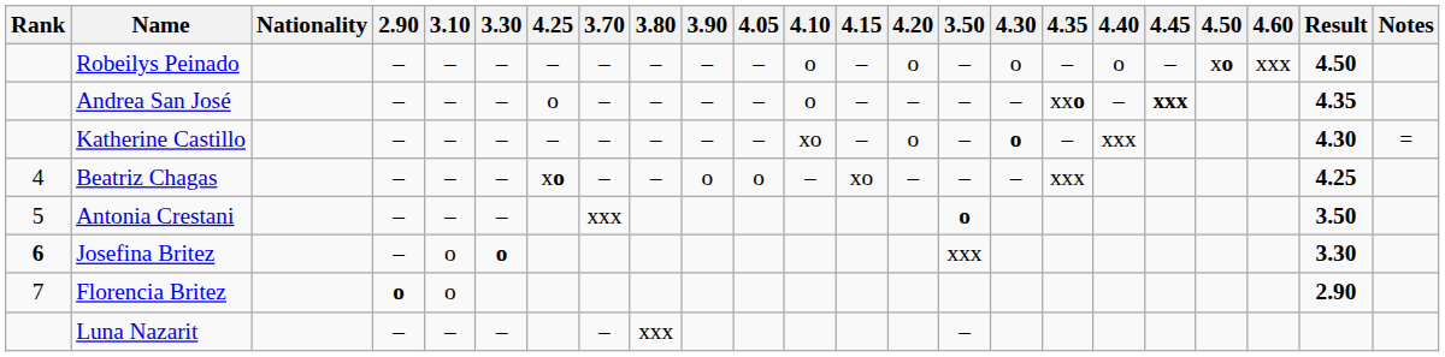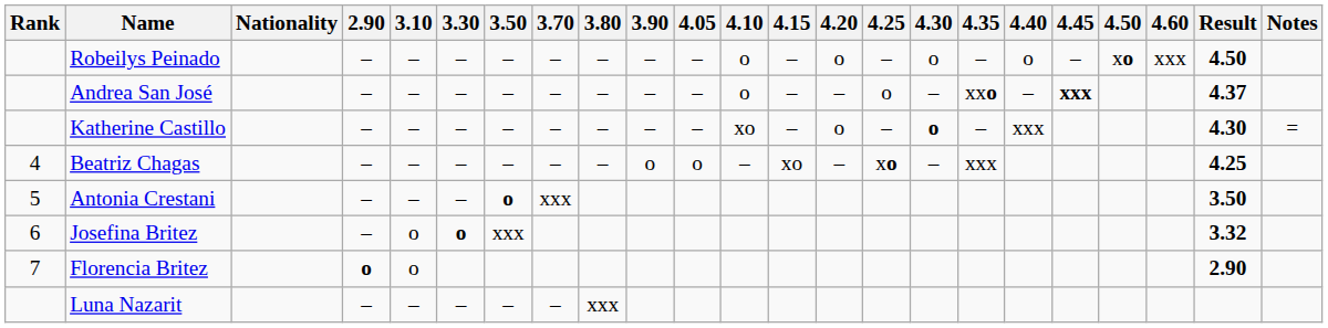 <table class="wikitable sortable" style="text-align:center;font-size:95%">
 <tr>
 <th>Rank</th>
 <th>Name</th>
 <th>Nationality</th>
 <th>2.90</th>
 <th>3.10</th>
 <th>3.30</th>
-<th>4.25</th>
+<th>3.50</th>
 <th>3.70</th>
 <th>3.80</th>
 <th>3.90</th>
 <th>4.05</th>
 <th>4.10</th>
 <th>4.15</th>
 <th>4.20</th>
-<th>3.50</th>
+<th>4.25</th>
 <th>4.30</th>
 <th>4.35</th>
 <th>4.40</th>
 <th>4.45</th>
 <th>4.50</th>
 <th>4.60</th>
 <th>Result</th>
 <th>Notes</th>
 </tr>
 <tr>
 <td></td>
 <td align=left><a href='#'>Robeilys Peinado</a></td>
 <td align=left></td>
 <td>–</td>
 <td>–</td>
 <td>–</td>
 <td>–</td>
 <td>–</td>
 <td>–</td>
 <td>–</td>
 <td>–</td>
 <td>o</td>
 <td>–</td>
 <td>o</td>
 <td>–</td>
 <td>o</td>
 <td>–</td>
 <td>o</td>
 <td>–</td>
 <td>x<strong>o</strong></td>
 <td>xxx</td>
 <td><strong>4.50</strong></td>
 <td></td>
 </tr>
 <tr>
 <td></td>
 <td align=left><a href='#'>Andrea San José</a></td>
 <td align=left></td>
 <td>–</td>
 <td>–</td>
 <td>–</td>
-<td>o</td>
+<td>–</td>
 <td>–</td>
 <td>–</td>
 <td>–</td>
 <td>–</td>
 <td>o</td>
 <td>–</td>
 <td>–</td>
-<td>–</td>
+<td>o</td>
 <td>–</td>
 <td>xx<strong>o</strong></td>
 <td>–</td>
 <td><strong>xxx</strong></td>
 <td></td>
 <td></td>
-<td><strong>4.35</strong></td>
+<td><strong>4.37</strong></td>
 <td></td>
 </tr>
 <tr>
 <td></td>
 <td align=left><a href='#'>Katherine Castillo</a></td>
 <td align=left></td>
 <td>–</td>
 <td>–</td>
 <td>–</td>
 <td>–</td>
 <td>–</td>
 <td>–</td>
 <td>–</td>
 <td>–</td>
 <td>xo</td>
 <td>–</td>
 <td>o</td>
 <td>–</td>
 <td><strong>o</strong></td>
 <td>–</td>
 <td>xxx</td>
 <td></td>
 <td></td>
 <td></td>
 <td><strong>4.30</strong></td>
 <td>=<strong></strong></td>
 </tr>
 <tr>
 <td>4</td>
 <td align=left><a href='#'>Beatriz Chagas</a></td>
 <td align=left></td>
 <td>–</td>
 <td>–</td>
 <td>–</td>
-<td>x<strong>o</strong></td>
+<td>–</td>
 <td>–</td>
 <td>–</td>
 <td>o</td>
 <td>o</td>
 <td>–</td>
 <td>xo</td>
 <td>–</td>
-<td>–</td>
+<td>x<strong>o</strong></td>
 <td>–</td>
 <td>xxx</td>
 <td></td>
 <td></td>
 <td></td>
 <td></td>
 <td><strong>4.25</strong></td>
 <td></td>
 </tr>
 <tr>
 <td>5</td>
 <td align=left><a href='#'>Antonia Crestani</a></td>
 <td align=left></td>
 <td>–</td>
 <td>–</td>
 <td>–</td>
-<td></td>
+<td><strong>o</strong></td>
 <td>xxx</td>
 <td></td>
 <td></td>
 <td></td>
 <td></td>
 <td></td>
 <td></td>
-<td><strong>o</strong></td>
+<td></td>
 <td></td>
 <td></td>
 <td></td>
 <td></td>
 <td></td>
 <td></td>
 <td><strong>3.50</strong></td>
 <td></td>
 </tr>
 <tr>
-<td><strong>6</strong></td>
+<td>6</td>
 <td align=left><a href='#'>Josefina Britez</a></td>
 <td align=left></td>
 <td>–</td>
 <td>o</td>
 <td><strong>o</strong></td>
+<td>xxx</td>
 <td></td>
 <td></td>
 <td></td>
 <td></td>
 <td></td>
 <td></td>
 <td></td>
 <td></td>
-<td>xxx</td>
 <td></td>
 <td></td>
 <td></td>
 <td></td>
 <td></td>
 <td></td>
-<td><strong>3.30</strong></td>
+<td><strong>3.32</strong></td>
 <td></td>
 </tr>
 <tr>
 <td>7</td>
 <td align=left><a href='#'>Florencia Britez</a></td>
 <td align=left></td>
 <td><strong>o</strong></td>
 <td>o</td>
 <td></td>
 <td></td>
 <td></td>
 <td></td>
 <td></td>
 <td></td>
 <td></td>
 <td></td>
 <td></td>
 <td></td>
 <td></td>
 <td></td>
 <td></td>
 <td></td>
 <td></td>
 <td></td>
 <td><strong>2.90</strong></td>
 <td></td>
 </tr>
 <tr>
 <td></td>
 <td align=left><a href='#'>Luna Nazarit</a></td>
 <td align=left></td>
 <td>–</td>
 <td>–</td>
 <td>–</td>
-<td></td>
+<td>–</td>
 <td>–</td>
 <td>xxx</td>
 <td></td>
 <td></td>
 <td></td>
 <td></td>
 <td></td>
-<td>–</td>
+<td></td>
 <td></td>
 <td></td>
 <td></td>
 <td></td>
 <td></td>
 <td></td>
 <td><strong></strong></td>
 <td></td>
 </tr>
 </table>
